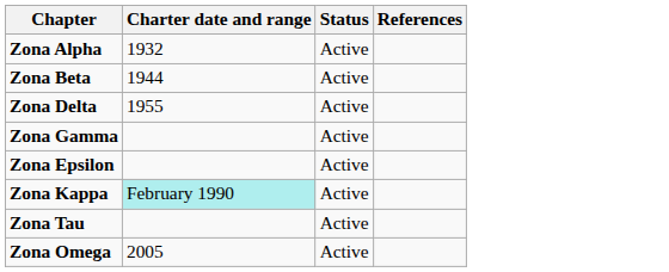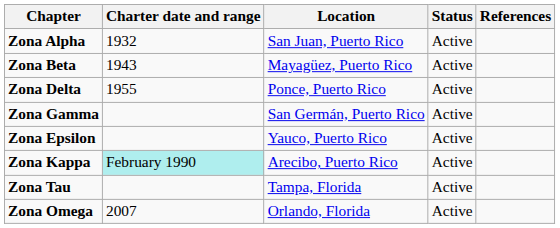 <table class="wikitable sortable">
 <tr>
 <th>Chapter</th>
 <th>Charter date and range</th>
+<th>Location</th>
 <th>Status</th>
 <th>References</th>
 </tr>
 <tr>
 <td><strong>Zona Alpha</strong></td>
 <td>1932</td>
+<td><a href='#'>San Juan, Puerto Rico</a></td>
 <td>Active</td>
 <td></td>
 </tr>
 <tr>
 <td><strong>Zona Beta</strong></td>
-<td>1944</td>
+<td>1943</td>
+<td><a href='#'>Mayagüez, Puerto Rico</a></td>
 <td>Active</td>
 <td></td>
 </tr>
 <tr>
 <td><strong>Zona Delta</strong></td>
 <td>1955</td>
+<td><a href='#'>Ponce, Puerto Rico</a></td>
 <td>Active</td>
 <td></td>
 </tr>
 <tr>
 <td><strong>Zona Gamma</strong></td>
 <td></td>
+<td><a href='#'>San Germán, Puerto Rico</a></td>
 <td>Active</td>
 <td></td>
 </tr>
 <tr>
 <td><strong>Zona Epsilon</strong></td>
 <td></td>
+<td><a href='#'>Yauco, Puerto Rico</a></td>
 <td>Active</td>
 <td></td>
 </tr>
 <tr>
 <td><strong>Zona Kappa</strong></td>
 <td style="background: paleturquoise;">February 1990</td>
+<td><a href='#'>Arecibo, Puerto Rico</a></td>
 <td>Active</td>
 <td></td>
 </tr>
 <tr>
 <td><strong>Zona Tau</strong></td>
 <td></td>
+<td><a href='#'>Tampa, Florida</a></td>
 <td>Active</td>
 <td></td>
 </tr>
 <tr>
 <td><strong>Zona Omega</strong></td>
-<td>2005</td>
+<td>2007</td>
+<td><a href='#'>Orlando, Florida</a></td>
 <td>Active</td>
 <td></td>
 </tr>
 </table>
